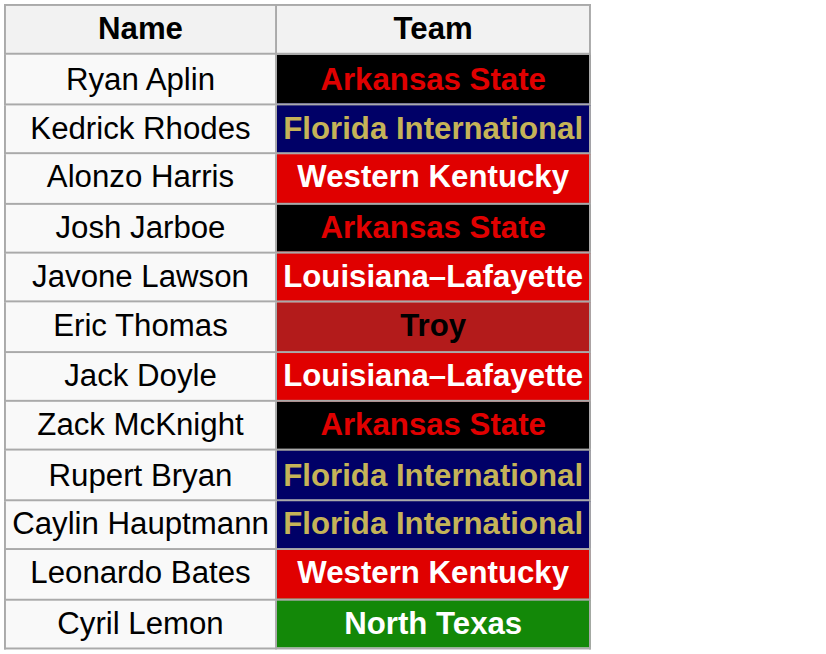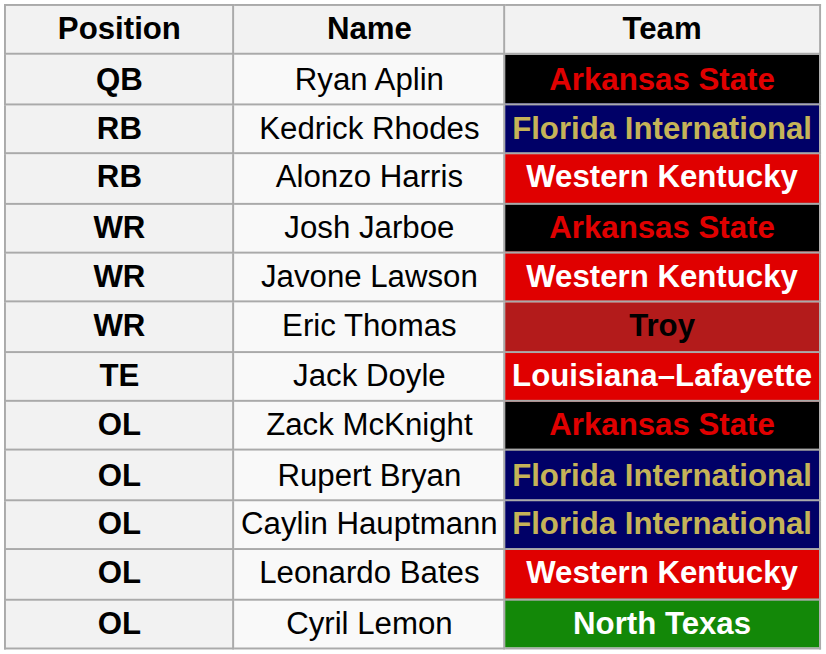 <table class="wikitable sortable" style="text-align: center;">
 <tr>
+<th style="width:110px;">Position</th>
 <th>Name</th>
 <th>Team</th>
 </tr>
 <tr>
+<th>QB</th>
 <td>Ryan Aplin</td>
 <th style="background:#000; color:#e00000;">Arkansas State</th>
 </tr>
 <tr>
+<th>RB</th>
 <td>Kedrick Rhodes</td>
 <th style="background:#000067; color:#C5B358;">Florida International</th>
 </tr>
 <tr>
+<th>RB</th>
 <td>Alonzo Harris</td>
 <th style="background:#e00000; color:#fff;">Western Kentucky</th>
 </tr>
 <tr>
+<th>WR</th>
 <td>Josh Jarboe</td>
 <th style="background:#000; color:#e00000;">Arkansas State</th>
 </tr>
 <tr>
+<th>WR</th>
 <td>Javone Lawson</td>
-<th style="background:#e00000; color:#fff;">Louisiana–Lafayette</th>
+<th style="background:#e00000; color:#fff;">Western Kentucky</th>
 </tr>
 <tr>
+<th>WR</th>
 <td>Eric Thomas</td>
 <th style="background:#b31b1b; color:#000;">Troy</th>
 </tr>
 <tr>
+<th>TE</th>
 <td>Jack Doyle</td>
 <th style="background:#e00000; color:#fff;">Louisiana–Lafayette</th>
 </tr>
 <tr>
+<th>OL</th>
 <td>Zack McKnight</td>
 <th style="background:#000; color:#e00000;">Arkansas State</th>
 </tr>
 <tr>
+<th>OL</th>
 <td>Rupert Bryan</td>
 <th style="background:#000067; color:#C5B358;">Florida International</th>
 </tr>
 <tr>
+<th>OL</th>
 <td>Caylin Hauptmann</td>
 <th style="background:#000067; color:#C5B358;">Florida International</th>
 </tr>
 <tr>
+<th>OL</th>
 <td>Leonardo Bates</td>
 <th style="background:#e00000; color:#fff;">Western Kentucky</th>
 </tr>
 <tr>
+<th>OL</th>
 <td>Cyril Lemon</td>
 <th style="background:#138808; color:#fff;">North Texas</th>
 </tr>
 </table>
